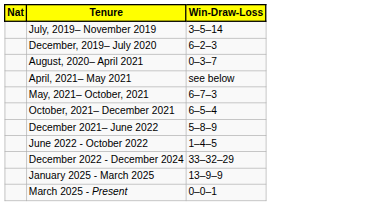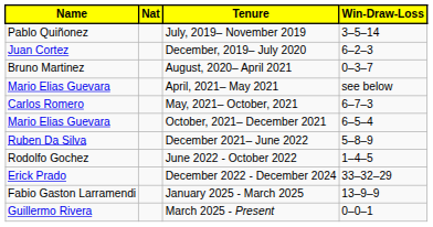 <table class="wikitable sortable">
 <tr>
+<th style="background:#FFFF00; color:#000000; border:2px solid #000000;" scope="col">Name</th>
 <th style="background:#FFFF00; color:#000000; border:2px solid #000000;" scope="col">Nat</th>
 <th style="background:#FFFF00; color:#000000; border:2px solid #000000;" scope="col">Tenure</th>
 <th style="background:#FFFF00; color:#000000; border:2px solid #000000;" scope="col">Win-Draw-Loss</th>
 </tr>
 <tr>
+<td>Pablo Quiñonez</td>
 <td></td>
 <td>July, 2019– November 2019</td>
 <td>3–5–14</td>
 </tr>
 <tr>
+<td><a href='#'>Juan Cortez</a></td>
 <td></td>
 <td>December, 2019– July 2020</td>
 <td>6–2–3</td>
 </tr>
 <tr>
+<td>Bruno Martinez</td>
 <td></td>
 <td>August, 2020– April 2021</td>
 <td>0–3–7</td>
 </tr>
 <tr>
+<td><a href='#'>Mario Elias Guevara</a></td>
 <td></td>
 <td>April, 2021– May 2021</td>
 <td>see below</td>
 </tr>
 <tr>
+<td><a href='#'>Carlos Romero</a></td>
 <td></td>
 <td>May, 2021– October, 2021</td>
 <td>6–7–3</td>
 </tr>
 <tr>
+<td><a href='#'>Mario Elias Guevara</a></td>
 <td></td>
 <td>October, 2021– December 2021</td>
 <td>6–5–4</td>
 </tr>
 <tr>
+<td><a href='#'>Ruben Da Silva</a></td>
 <td></td>
 <td>December 2021– June 2022</td>
 <td>5–8–9</td>
 </tr>
 <tr>
+<td>Rodolfo Gochez</td>
 <td></td>
 <td>June 2022 - October 2022</td>
 <td>1–4–5</td>
 </tr>
 <tr>
+<td><a href='#'>Erick Prado</a></td>
 <td></td>
 <td>December 2022 - December 2024</td>
 <td>33–32–29</td>
 </tr>
 <tr>
+<td>Fabio Gaston Larramendi</td>
 <td></td>
 <td>January 2025 - March 2025</td>
 <td>13–9–9</td>
 </tr>
 <tr>
+<td><a href='#'>Guillermo Rivera</a></td>
 <td></td>
 <td>March 2025 - <em>Present</em></td>
 <td>0–0–1</td>
 </tr>
 </table>
